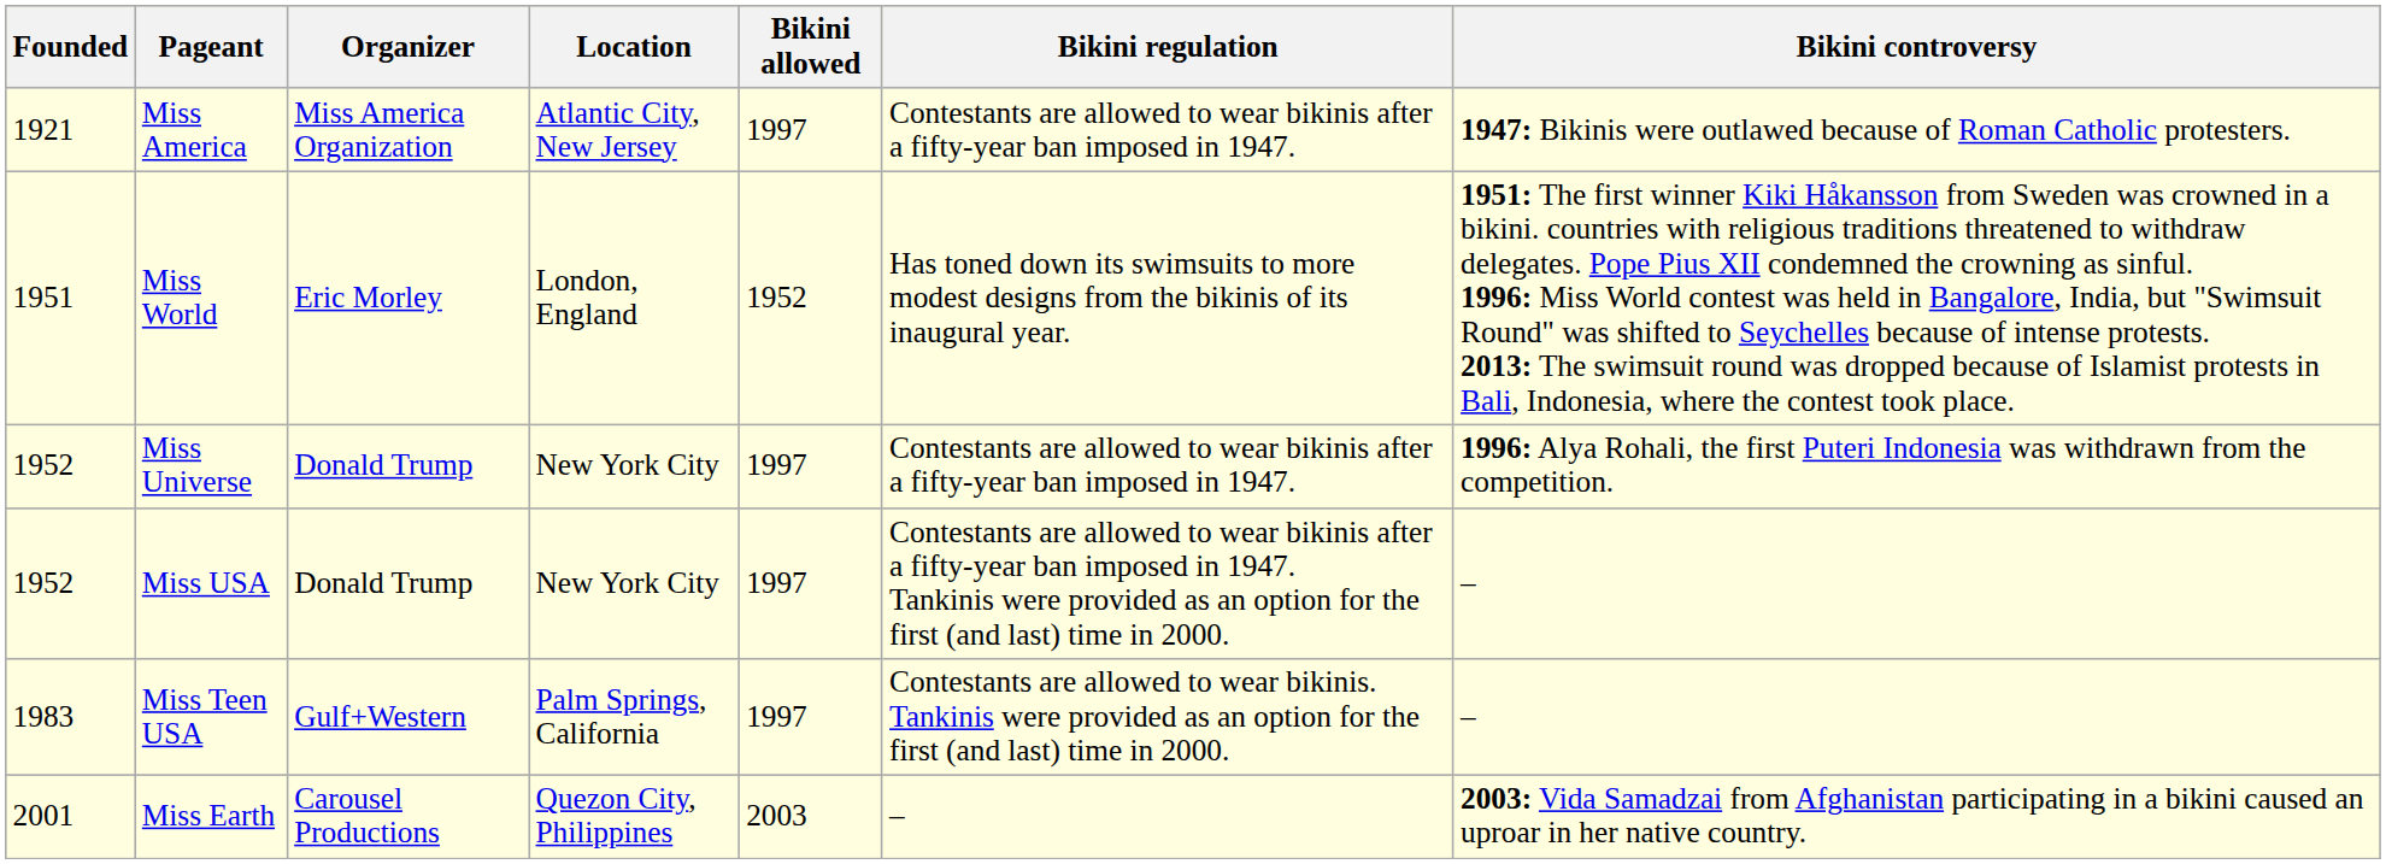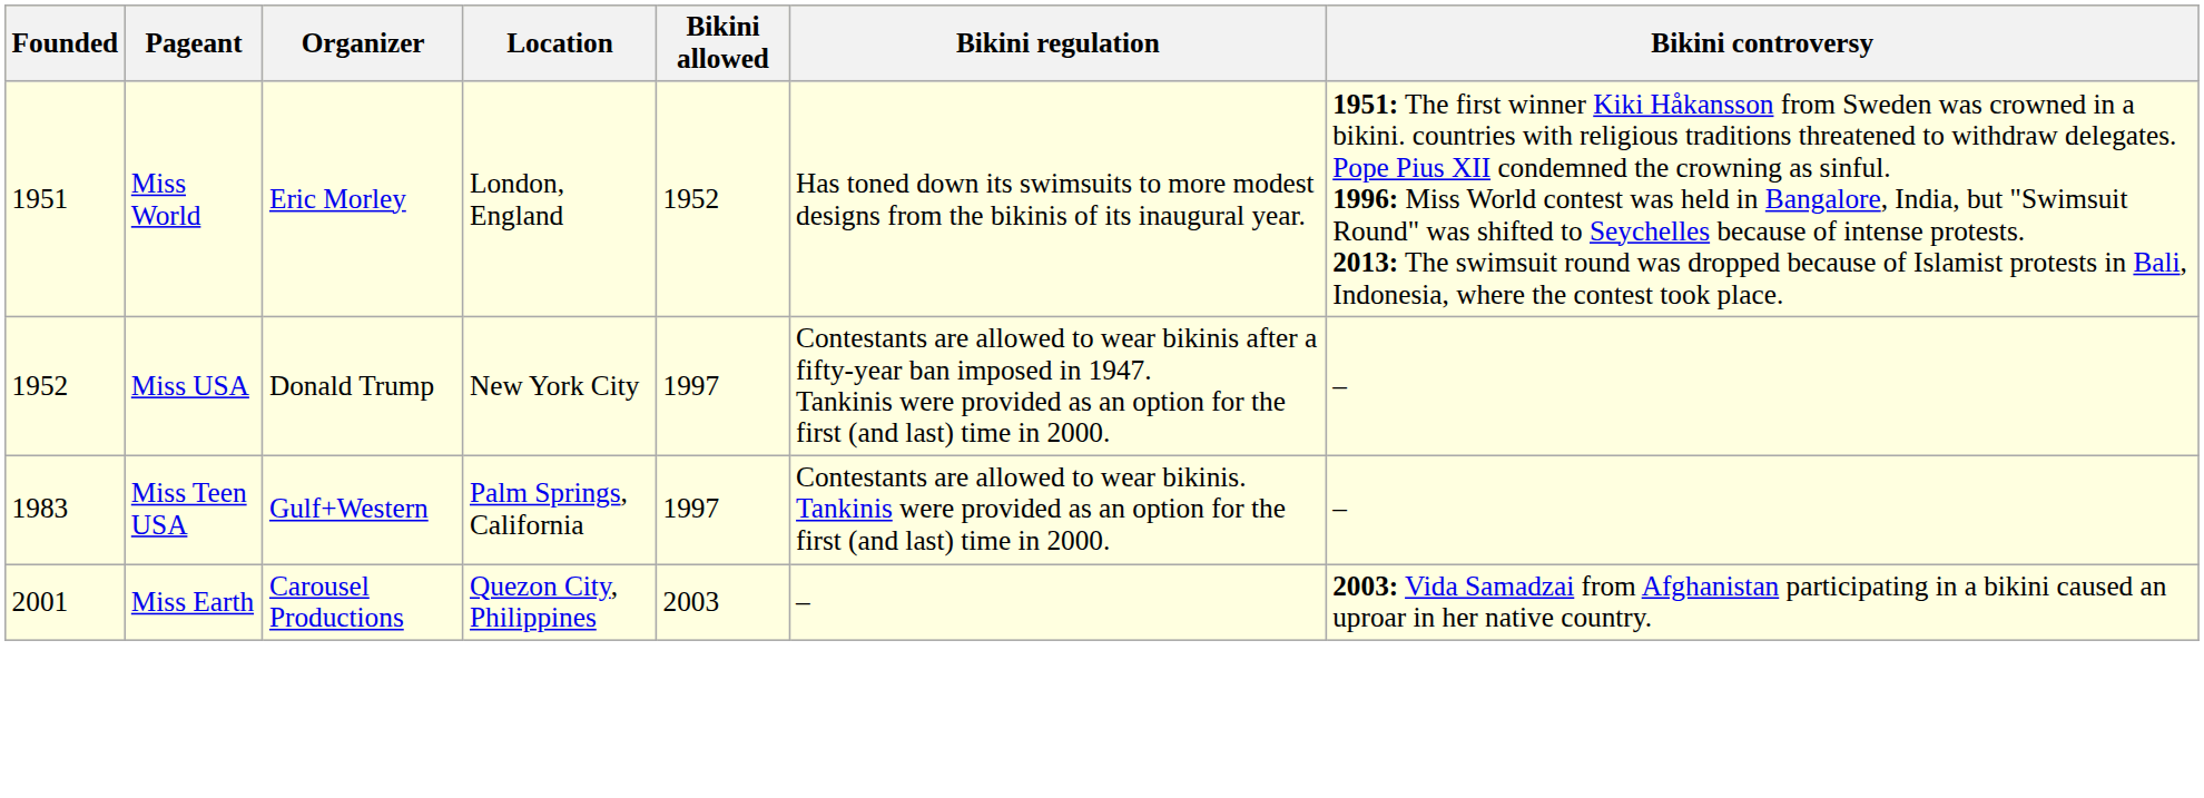 <table class="wikitable sortable" style="background: #FFFFE0">
 <tr>
 <th>Founded</th>
 <th>Pageant</th>
 <th>Organizer</th>
 <th>Location</th>
 <th>Bikini allowed</th>
 <th class="unsortable">Bikini regulation</th>
 <th class="unsortable">Bikini controversy</th>
 </tr>
 <tr>
-<td>1921</td>
-<td><a href='#'>Miss America</a></td>
-<td><a href='#'>Miss America Organization</a></td>
-<td><a href='#'>Atlantic City</a>, <a href='#'>New Jersey</a></td>
-<td>1997</td>
-<td>Contestants are allowed to wear bikinis after a fifty-year ban imposed in 1947.</td>
-<td><strong>1947:</strong> Bikinis were outlawed because of <a href='#'>Roman Catholic</a> protesters.</td>
-</tr>
-<tr>
 <td>1951</td>
 <td><a href='#'>Miss World</a></td>
 <td><a href='#'>Eric Morley</a></td>
 <td>London, England</td>
 <td>1952</td>
 <td>Has toned down its swimsuits to more modest designs from the bikinis of its inaugural year.</td>
 <td><strong>1951:</strong> The first winner <a href='#'>Kiki Håkansson</a> from Sweden was crowned in a bikini. countries with religious traditions threatened to withdraw delegates. <a href='#'>Pope Pius XII</a> condemned the crowning as sinful.<br><strong>1996:</strong> Miss World contest was held in <a href='#'>Bangalore</a>, India, but "Swimsuit Round" was shifted to <a href='#'>Seychelles</a> because of intense protests.<br><strong>2013:</strong> The swimsuit round was dropped because of Islamist protests in <a href='#'>Bali</a>, Indonesia, where the contest took place.</td>
-</tr>
-<tr>
-<td>1952</td>
-<td><a href='#'>Miss Universe</a></td>
-<td><a href='#'>Donald Trump</a></td>
-<td>New York City</td>
-<td>1997</td>
-<td>Contestants are allowed to wear bikinis after a fifty-year ban imposed in 1947.</td>
-<td><strong>1996:</strong> Alya Rohali, the first <a href='#'>Puteri Indonesia</a> was withdrawn from the competition.</td>
 </tr>
 <tr>
 <td>1952</td>
 <td><a href='#'>Miss USA</a></td>
 <td>Donald Trump</td>
 <td>New York City</td>
 <td>1997</td>
 <td>Contestants are allowed to wear bikinis after a fifty-year ban imposed in 1947.<br>Tankinis were provided as an option for the first (and last) time in 2000.</td>
 <td>–</td>
 </tr>
 <tr>
 <td>1983</td>
 <td><a href='#'>Miss Teen USA</a></td>
 <td><a href='#'>Gulf+Western</a></td>
 <td><a href='#'>Palm Springs</a>, California</td>
 <td>1997</td>
 <td>Contestants are allowed to wear bikinis. <a href='#'>Tankinis</a> were provided as an option for the first (and last) time in 2000.</td>
 <td>–</td>
 </tr>
 <tr>
 <td>2001</td>
 <td><a href='#'>Miss Earth</a></td>
 <td><a href='#'>Carousel Productions</a></td>
 <td><a href='#'>Quezon City</a>, <a href='#'>Philippines</a></td>
 <td>2003</td>
 <td>–</td>
 <td><strong>2003:</strong> <a href='#'>Vida Samadzai</a> from <a href='#'>Afghanistan</a> participating in a bikini caused an uproar in her native country.</td>
 </tr>
 </table>
